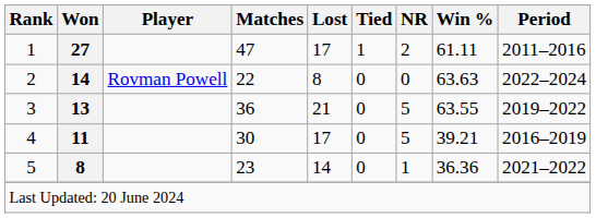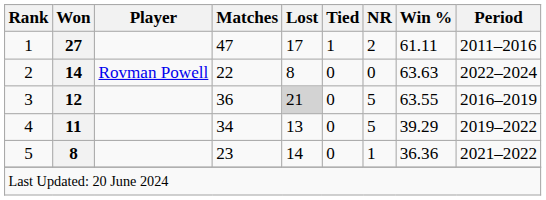 <table class="wikitable plainrowheaders sortable">
 <tr>
 <th scope=col>Rank</th>
 <th>Won</th>
 <th scope=col>Player</th>
 <th scope=col>Matches</th>
 <th>Lost</th>
 <th>Tied</th>
 <th>NR</th>
 <th>Win %</th>
 <th>Period</th>
 </tr>
 <tr>
 <td align=center>1</td>
 <th scope=row style=text-align:center;>27</th>
 <td></td>
 <td>47</td>
 <td>17</td>
 <td>1</td>
 <td>2</td>
 <td>61.11</td>
 <td>2011–2016</td>
 </tr>
 <tr>
 <td align=center>2</td>
 <th scope=row style=text-align:center;>14</th>
 <td><a href='#'>Rovman Powell</a></td>
 <td>22</td>
 <td>8</td>
 <td>0</td>
 <td>0</td>
 <td>63.63</td>
 <td>2022–2024</td>
 </tr>
 <tr>
 <td align=center>3</td>
-<th scope=row style=text-align:center;>13</th>
+<th scope=row style=text-align:center;>12</th>
 <td></td>
 <td>36</td>
-<td>21</td>
+<td style="background: lightgrey;">21</td>
 <td>0</td>
 <td>5</td>
 <td>63.55</td>
-<td>2019–2022</td>
+<td>2016–2019</td>
 </tr>
 <tr>
 <td align=center>4</td>
 <th scope=row style=text-align:center;>11</th>
 <td></td>
-<td>30</td>
-<td>17</td>
+<td>34</td>
+<td>13</td>
 <td>0</td>
 <td>5</td>
-<td>39.21</td>
-<td>2016–2019</td>
+<td>39.29</td>
+<td>2019–2022</td>
 </tr>
 <tr>
 <td align=center>5</td>
 <th scope=row style=text-align:center;>8</th>
 <td></td>
 <td>23</td>
 <td>14</td>
 <td>0</td>
 <td>1</td>
 <td>36.36</td>
 <td>2021–2022</td>
 </tr>
 <tr>
 </tr>
 <tr class=sortbottom>
 <td colspan=9><small>Last Updated: 20 June 2024</small></td>
 </tr>
 </table>
